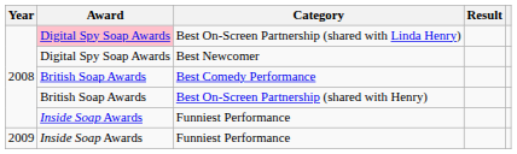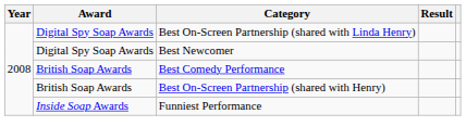 <table class="wikitable sortable">
 <tr>
 <th>Year</th>
 <th>Award</th>
 <th>Category</th>
 <th>Result</th>
 <th scope=col class=unsortable></th>
 </tr>
 <tr>
 <td rowspan="5">2008</td>
-<td style="background: pink;"><a href='#'>Digital Spy Soap Awards</a></td>
+<td><a href='#'>Digital Spy Soap Awards</a></td>
 <td>Best On-Screen Partnership (shared with <a href='#'>Linda Henry</a>)</td>
 <td></td>
 <td align="center"></td>
 </tr>
 <tr>
 <td>Digital Spy Soap Awards</td>
 <td>Best Newcomer</td>
 <td></td>
 <td align="center"></td>
 </tr>
 <tr>
 <td><a href='#'>British Soap Awards</a></td>
 <td><a href='#'>Best Comedy Performance</a></td>
 <td></td>
 <td align="center"></td>
 </tr>
 <tr>
 <td>British Soap Awards</td>
 <td><a href='#'>Best On-Screen Partnership</a> (shared with Henry)</td>
 <td></td>
 <td align="center"></td>
 </tr>
 <tr>
 <td><a href='#'><em>Inside Soap</em> Awards</a></td>
 <td>Funniest Performance</td>
 <td></td>
 <td align="center"></td>
 </tr>
-<tr>
-<td>2009</td>
-<td><em>Inside Soap</em> Awards</td>
-<td>Funniest Performance</td>
-<td></td>
-<td align="center"></td>
-</tr>
 </table>
